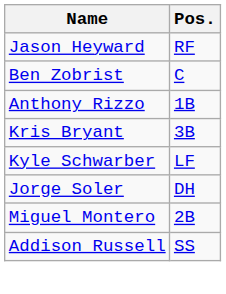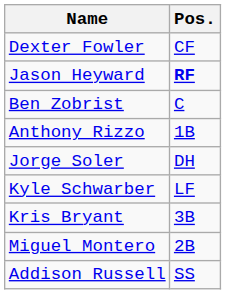 <table class="wikitable">
 <tr>
 <th>Name</th>
 <th>Pos.</th>
 </tr>
 <tr>
+<td><a href='#'>Dexter Fowler</a></td>
+<td><a href='#'>CF</a></td>
+</tr>
+<tr>
 <td><a href='#'>Jason Heyward</a></td>
-<td><a href='#'>RF</a></td>
+<td><strong><a href='#'>RF</a></strong></td>
 </tr>
 <tr>
 <td><a href='#'>Ben Zobrist</a></td>
 <td><a href='#'>C</a></td>
 </tr>
 <tr>
 <td><a href='#'>Anthony Rizzo</a></td>
 <td><a href='#'>1B</a></td>
 </tr>
 <tr>
-<td><a href='#'>Kris Bryant</a></td>
-<td><a href='#'>3B</a></td>
+<td><a href='#'>Jorge Soler</a></td>
+<td><a href='#'>DH</a></td>
 </tr>
 <tr>
 <td><a href='#'>Kyle Schwarber</a></td>
 <td><a href='#'>LF</a></td>
 </tr>
 <tr>
-<td><a href='#'>Jorge Soler</a></td>
-<td><a href='#'>DH</a></td>
+<td><a href='#'>Kris Bryant</a></td>
+<td><a href='#'>3B</a></td>
 </tr>
 <tr>
 <td><a href='#'>Miguel Montero</a></td>
 <td><a href='#'>2B</a></td>
 </tr>
 <tr>
 <td><a href='#'>Addison Russell</a></td>
 <td><a href='#'>SS</a></td>
 </tr>
 </table>
